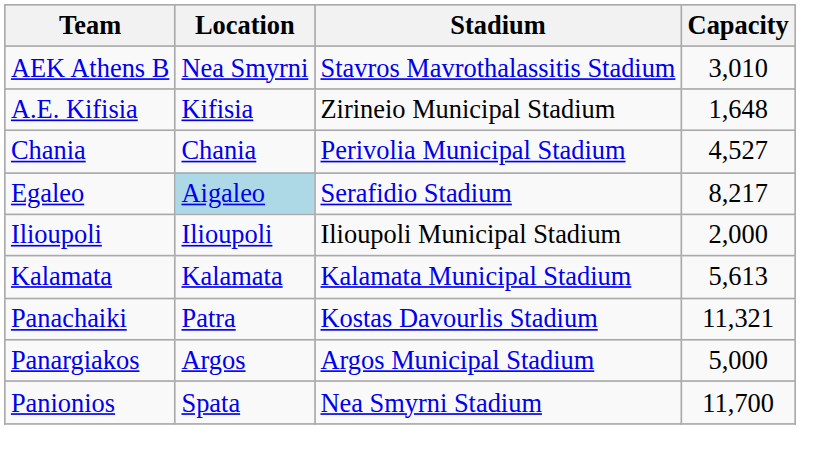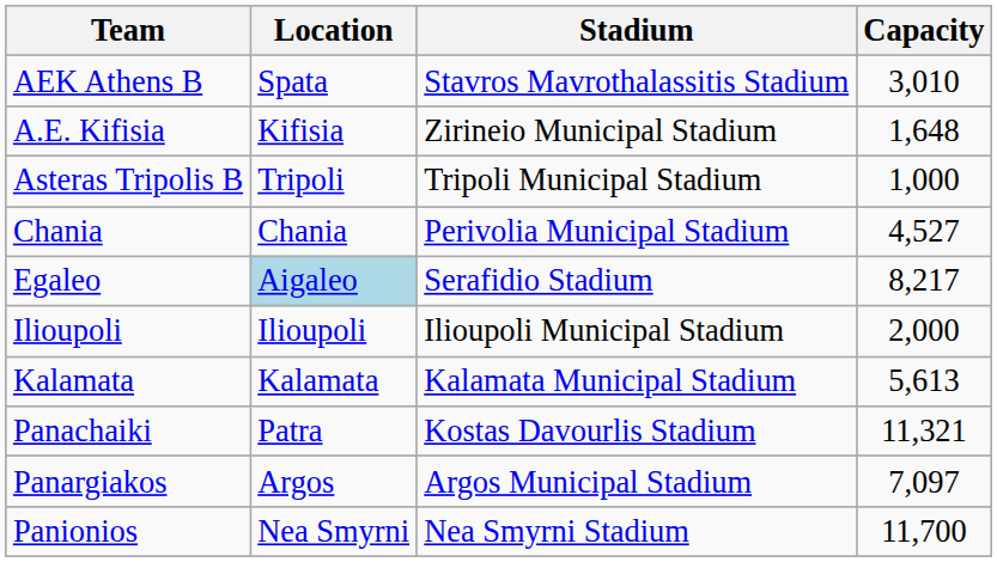 <table class="wikitable sortable" style="text-align: left;">
 <tr>
 <th>Team</th>
 <th>Location</th>
 <th>Stadium</th>
 <th>Capacity</th>
 </tr>
 <tr>
 <td style="text-align:left;"><a href='#'>AEK Athens Β</a></td>
-<td><a href='#'>Nea Smyrni</a></td>
+<td><a href='#'>Spata</a></td>
 <td><a href='#'>Stavros Mavrothalassitis Stadium</a></td>
 <td align="center">3,010</td>
 </tr>
 <tr>
 <td style="text-align:left;"><a href='#'>A.E. Kifisia</a></td>
 <td><a href='#'>Kifisia</a></td>
 <td>Zirineio Municipal Stadium</td>
 <td align="center">1,648</td>
+</tr>
+<tr>
+<td style="text-align:left;"><a href='#'>Asteras Tripolis B</a></td>
+<td><a href='#'>Tripoli</a></td>
+<td>Tripoli Municipal Stadium</td>
+<td align="center">1,000</td>
 </tr>
 <tr>
 <td style="text-align:left;"><a href='#'>Chania</a></td>
 <td><a href='#'>Chania</a></td>
 <td><a href='#'>Perivolia Municipal Stadium</a></td>
 <td align="center">4,527</td>
 </tr>
 <tr>
 <td style="text-align:left;"><a href='#'>Egaleo</a></td>
 <td style="background: lightblue;"><a href='#'>Aigaleo</a></td>
 <td><a href='#'>Serafidio Stadium</a></td>
 <td align="center">8,217</td>
 </tr>
 <tr>
 <td style="text-align:left;"><a href='#'>Ilioupoli</a></td>
 <td><a href='#'>Ilioupoli</a></td>
 <td>Ilioupoli Municipal Stadium</td>
 <td align="center">2,000</td>
 </tr>
 <tr>
 <td style="text-align:left;"><a href='#'>Kalamata</a></td>
 <td><a href='#'>Kalamata</a></td>
 <td><a href='#'>Kalamata Municipal Stadium</a></td>
 <td align="center">5,613</td>
 </tr>
 <tr>
 <td style="text-align:left;"><a href='#'>Panachaiki</a></td>
 <td><a href='#'>Patra</a></td>
 <td><a href='#'>Kostas Davourlis Stadium</a></td>
 <td align="center">11,321</td>
 </tr>
 <tr>
 <td style="text-align:left;"><a href='#'>Panargiakos</a></td>
 <td><a href='#'>Argos</a></td>
 <td><a href='#'>Argos Municipal Stadium</a></td>
-<td align="center">5,000</td>
+<td align="center">7,097</td>
 </tr>
 <tr>
 <td style="text-align:left;"><a href='#'>Panionios</a></td>
-<td><a href='#'>Spata</a></td>
+<td><a href='#'>Nea Smyrni</a></td>
 <td><a href='#'>Nea Smyrni Stadium</a></td>
 <td align="center">11,700</td>
 </tr>
 </table>
